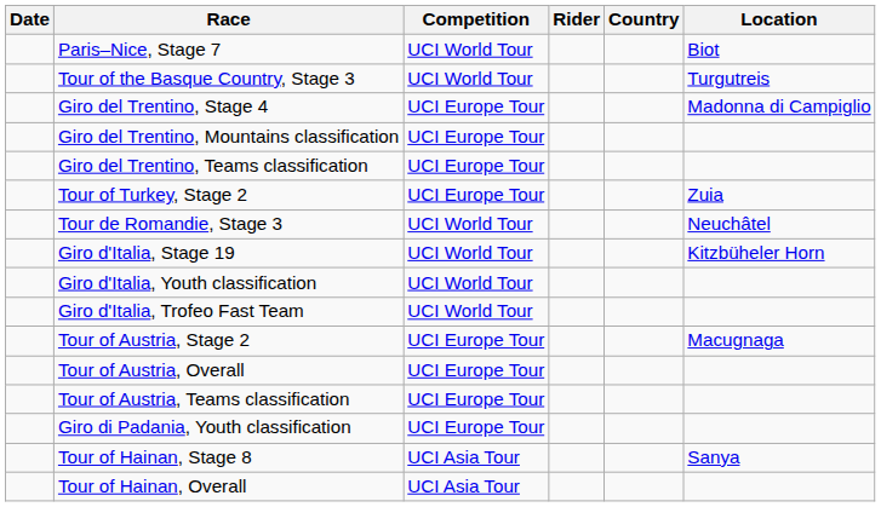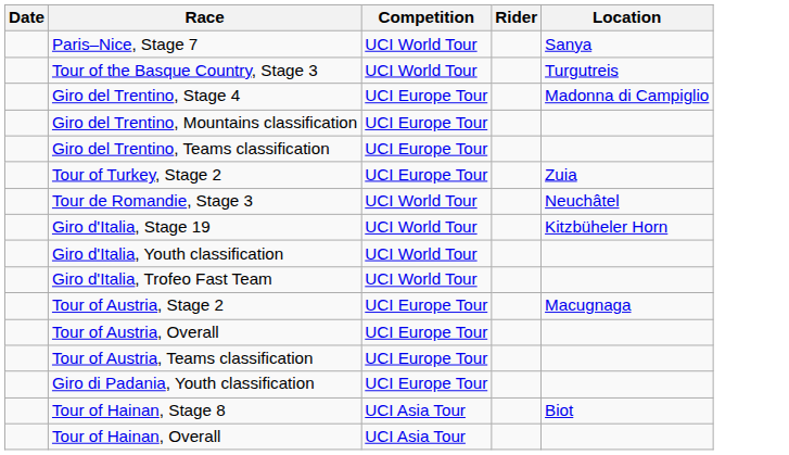 <table class="wikitable sortable">
 <tr>
 <th>Date</th>
 <th>Race</th>
 <th>Competition</th>
 <th>Rider</th>
-<th>Country</th>
 <th>Location</th>
 </tr>
 <tr>
 <td></td>
 <td><a href='#'>Paris–Nice</a>, Stage 7</td>
 <td><a href='#'>UCI World Tour</a></td>
 <td></td>
-<td></td>
-<td><a href='#'>Biot</a></td>
+<td><a href='#'>Sanya</a></td>
 </tr>
 <tr>
 <td></td>
 <td><a href='#'>Tour of the Basque Country</a>, Stage 3</td>
 <td><a href='#'>UCI World Tour</a></td>
-<td></td>
 <td></td>
 <td><a href='#'>Turgutreis</a></td>
 </tr>
 <tr>
 <td></td>
 <td><a href='#'>Giro del Trentino</a>, Stage 4</td>
 <td><a href='#'>UCI Europe Tour</a></td>
-<td></td>
 <td></td>
 <td><a href='#'>Madonna di Campiglio</a></td>
 </tr>
 <tr>
 <td></td>
 <td><a href='#'>Giro del Trentino</a>, Mountains classification</td>
 <td><a href='#'>UCI Europe Tour</a></td>
 <td></td>
 <td></td>
-<td></td>
 </tr>
 <tr>
 <td></td>
 <td><a href='#'>Giro del Trentino</a>, Teams classification</td>
 <td><a href='#'>UCI Europe Tour</a></td>
 <td align="center"></td>
 <td></td>
-<td></td>
 </tr>
 <tr>
 <td></td>
 <td><a href='#'>Tour of Turkey</a>, Stage 2</td>
 <td><a href='#'>UCI Europe Tour</a></td>
-<td></td>
 <td></td>
 <td><a href='#'>Zuia</a></td>
 </tr>
 <tr>
 <td></td>
 <td><a href='#'>Tour de Romandie</a>, Stage 3</td>
 <td><a href='#'>UCI World Tour</a></td>
 <td></td>
-<td></td>
 <td><a href='#'>Neuchâtel</a></td>
 </tr>
 <tr>
 <td></td>
 <td><a href='#'>Giro d'Italia</a>, Stage 19</td>
 <td><a href='#'>UCI World Tour</a></td>
-<td></td>
 <td></td>
 <td><a href='#'>Kitzbüheler Horn</a></td>
 </tr>
 <tr>
 <td></td>
 <td><a href='#'>Giro d'Italia</a>, Youth classification</td>
 <td><a href='#'>UCI World Tour</a></td>
 <td></td>
 <td></td>
-<td></td>
 </tr>
 <tr>
 <td></td>
 <td><a href='#'>Giro d'Italia</a>, Trofeo Fast Team</td>
 <td><a href='#'>UCI World Tour</a></td>
 <td align="center"></td>
 <td></td>
-<td></td>
 </tr>
 <tr>
 <td></td>
 <td><a href='#'>Tour of Austria</a>, Stage 2</td>
 <td><a href='#'>UCI Europe Tour</a></td>
-<td></td>
 <td></td>
 <td><a href='#'>Macugnaga</a></td>
 </tr>
 <tr>
 <td></td>
 <td><a href='#'>Tour of Austria</a>, Overall</td>
 <td><a href='#'>UCI Europe Tour</a></td>
 <td></td>
 <td></td>
-<td></td>
 </tr>
 <tr>
 <td></td>
 <td><a href='#'>Tour of Austria</a>, Teams classification</td>
 <td><a href='#'>UCI Europe Tour</a></td>
 <td align="center"></td>
-<td></td>
 <td></td>
 </tr>
 <tr>
 <td></td>
 <td><a href='#'>Giro di Padania</a>, Youth classification</td>
 <td><a href='#'>UCI Europe Tour</a></td>
 <td></td>
 <td></td>
-<td></td>
 </tr>
 <tr>
 <td></td>
 <td><a href='#'>Tour of Hainan</a>, Stage 8</td>
 <td><a href='#'>UCI Asia Tour</a></td>
 <td></td>
-<td></td>
-<td><a href='#'>Sanya</a></td>
+<td><a href='#'>Biot</a></td>
 </tr>
 <tr>
 <td></td>
 <td><a href='#'>Tour of Hainan</a>, Overall</td>
 <td><a href='#'>UCI Asia Tour</a></td>
 <td></td>
 <td></td>
-<td></td>
 </tr>
 </table>
